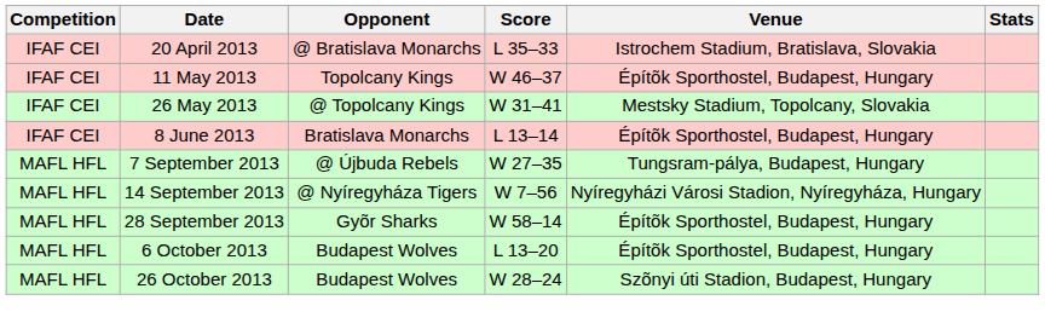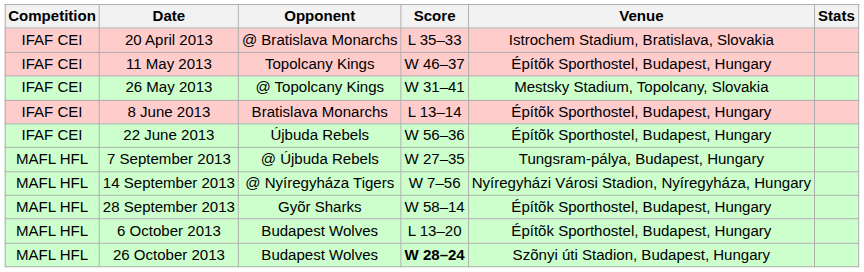 <table class="wikitable" style="text-align: center; margin-left: auto; margin-right: auto;">
 <tr>
 <th>Competition</th>
 <th>Date</th>
 <th>Opponent</th>
 <th>Score</th>
 <th>Venue</th>
 <th>Stats</th>
 </tr>
 <tr style="background:#fcc;">
 <td>IFAF CEI</td>
 <td>20 April 2013</td>
 <td>@ Bratislava Monarchs</td>
 <td>L 35–33</td>
 <td>Istrochem Stadium, Bratislava, Slovakia</td>
 <td></td>
 </tr>
 <tr style="background:#fcc;">
 <td>IFAF CEI</td>
 <td>11 May 2013</td>
 <td>Topolcany Kings</td>
 <td>W 46–37</td>
 <td>Építõk Sporthostel, Budapest, Hungary</td>
 <td></td>
 </tr>
 <tr style="background:#cfc;">
 <td>IFAF CEI</td>
 <td>26 May 2013</td>
 <td>@ Topolcany Kings</td>
 <td>W 31–41</td>
 <td>Mestsky Stadium, Topolcany, Slovakia</td>
 <td></td>
 </tr>
 <tr style="background:#fcc;">
 <td>IFAF CEI</td>
 <td>8 June 2013</td>
 <td>Bratislava Monarchs</td>
 <td>L 13–14</td>
 <td>Építõk Sporthostel, Budapest, Hungary</td>
 <td></td>
 </tr>
 <tr style="background:#cfc;">
+<td>IFAF CEI</td>
+<td>22 June 2013</td>
+<td>Újbuda Rebels</td>
+<td>W 56–36</td>
+<td>Építõk Sporthostel, Budapest, Hungary</td>
+<td></td>
+</tr>
+<tr style="background:#cfc;">
 <td>MAFL HFL</td>
 <td>7 September 2013</td>
 <td>@ Újbuda Rebels</td>
 <td>W 27–35</td>
 <td>Tungsram-pálya, Budapest, Hungary</td>
 <td></td>
 </tr>
 <tr style="background:#cfc;">
 <td>MAFL HFL</td>
 <td>14 September 2013</td>
 <td>@ Nyíregyháza Tigers</td>
 <td>W 7–56</td>
 <td>Nyíregyházi Városi Stadion, Nyíregyháza, Hungary</td>
 <td></td>
 </tr>
 <tr style="background:#cfc;">
 <td>MAFL HFL</td>
 <td>28 September 2013</td>
 <td>Gyõr Sharks</td>
 <td>W 58–14</td>
 <td>Építõk Sporthostel, Budapest, Hungary</td>
 <td></td>
 </tr>
 <tr style="background:#cfc;">
 <td>MAFL HFL</td>
 <td>6 October 2013</td>
 <td>Budapest Wolves</td>
 <td>L 13–20</td>
 <td>Építõk Sporthostel, Budapest, Hungary</td>
 <td></td>
 </tr>
 <tr style="background:#cfc;">
 <td>MAFL HFL</td>
 <td>26 October 2013</td>
 <td>Budapest Wolves</td>
-<td>W 28–24</td>
+<td><strong>W 28–24</strong></td>
 <td>Szõnyi úti Stadion, Budapest, Hungary</td>
 <td></td>
 </tr>
 </table>
